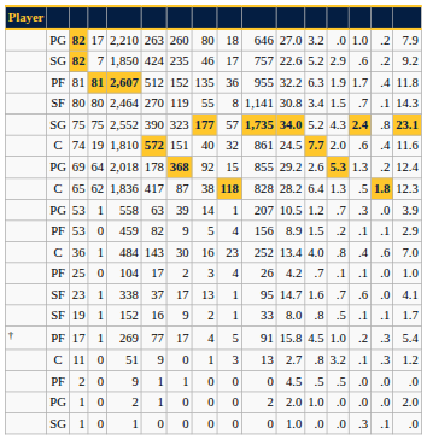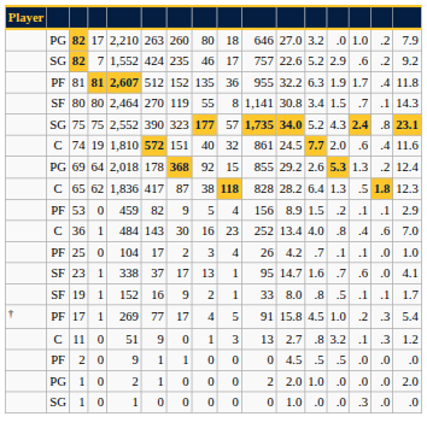 <table class="wikitable sortable" style="font-size: 95%; text-align:right;">
 <tr>
 <th style="background:#041E42; color:#FFC72C; border-top:#FFC72C 3px solid; border-bottom:#FFC72C 3px solid;">Player</th>
 <th style="background:#041E42; color:#FFC72C; border-top:#FFC72C 3px solid; border-bottom:#FFC72C 3px solid;"></th>
 <th style="background:#041E42; color:#FFC72C; border-top:#FFC72C 3px solid; border-bottom:#FFC72C 3px solid;"></th>
 <th style="background:#041E42; color:#FFC72C; border-top:#FFC72C 3px solid; border-bottom:#FFC72C 3px solid;"></th>
 <th style="background:#041E42; color:#FFC72C; border-top:#FFC72C 3px solid; border-bottom:#FFC72C 3px solid;"></th>
 <th style="background:#041E42; color:#FFC72C; border-top:#FFC72C 3px solid; border-bottom:#FFC72C 3px solid;"></th>
 <th style="background:#041E42; color:#FFC72C; border-top:#FFC72C 3px solid; border-bottom:#FFC72C 3px solid;"></th>
 <th style="background:#041E42; color:#FFC72C; border-top:#FFC72C 3px solid; border-bottom:#FFC72C 3px solid;"></th>
 <th style="background:#041E42; color:#FFC72C; border-top:#FFC72C 3px solid; border-bottom:#FFC72C 3px solid;"></th>
 <th style="background:#041E42; color:#FFC72C; border-top:#FFC72C 3px solid; border-bottom:#FFC72C 3px solid;"></th>
 <th style="background:#041E42; color:#FFC72C; border-top:#FFC72C 3px solid; border-bottom:#FFC72C 3px solid;"></th>
 <th style="background:#041E42; color:#FFC72C; border-top:#FFC72C 3px solid; border-bottom:#FFC72C 3px solid;"></th>
 <th style="background:#041E42; color:#FFC72C; border-top:#FFC72C 3px solid; border-bottom:#FFC72C 3px solid;"></th>
 <th style="background:#041E42; color:#FFC72C; border-top:#FFC72C 3px solid; border-bottom:#FFC72C 3px solid;"></th>
 <th style="background:#041E42; color:#FFC72C; border-top:#FFC72C 3px solid; border-bottom:#FFC72C 3px solid;"></th>
 <th style="background:#041E42; color:#FFC72C; border-top:#FFC72C 3px solid; border-bottom:#FFC72C 3px solid;"></th>
 </tr>
 <tr>
 <td style="text-align:left;"></td>
 <td style="text-align:center;">PG</td>
 <td style="background:#FFC72C; color:#041E42;"><strong>82</strong></td>
 <td>17</td>
 <td>2,210</td>
 <td>263</td>
 <td>260</td>
 <td>80</td>
 <td>18</td>
 <td>646</td>
 <td>27.0</td>
 <td>3.2</td>
 <td>.0</td>
 <td>1.0</td>
 <td>.2</td>
 <td>7.9</td>
 </tr>
 <tr>
 <td style="text-align:left;"></td>
 <td style="text-align:center;">SG</td>
 <td style="background:#FFC72C; color:#041E42;"><strong>82</strong></td>
 <td>7</td>
-<td>1,850</td>
+<td>1,552</td>
 <td>424</td>
 <td>235</td>
 <td>46</td>
 <td>17</td>
 <td>757</td>
 <td>22.6</td>
 <td>5.2</td>
 <td>2.9</td>
 <td>.6</td>
 <td>.2</td>
 <td>9.2</td>
 </tr>
 <tr>
 <td style="text-align:left;"></td>
 <td style="text-align:center;">PF</td>
 <td>81</td>
 <td style="background:#FFC72C; color:#041E42;"><strong>81</strong></td>
 <td style="background:#FFC72C; color:#041E42;"><strong>2,607</strong></td>
 <td>512</td>
 <td>152</td>
 <td>135</td>
 <td>36</td>
 <td>955</td>
 <td>32.2</td>
 <td>6.3</td>
 <td>1.9</td>
 <td>1.7</td>
 <td>.4</td>
 <td>11.8</td>
 </tr>
 <tr>
 <td style="text-align:left;"></td>
 <td style="text-align:center;">SF</td>
 <td>80</td>
 <td>80</td>
 <td>2,464</td>
 <td>270</td>
 <td>119</td>
 <td>55</td>
 <td>8</td>
 <td>1,141</td>
 <td>30.8</td>
 <td>3.4</td>
 <td>1.5</td>
 <td>.7</td>
 <td>.1</td>
 <td>14.3</td>
 </tr>
 <tr>
 <td style="text-align:left;"></td>
 <td style="text-align:center;">SG</td>
 <td>75</td>
 <td>75</td>
 <td>2,552</td>
 <td>390</td>
 <td>323</td>
 <td style="background:#FFC72C; color:#041E42;"><strong>177</strong></td>
 <td>57</td>
 <td style="background:#FFC72C; color:#041E42;"><strong>1,735</strong></td>
 <td style="background:#FFC72C; color:#041E42;"><strong>34.0</strong></td>
 <td>5.2</td>
 <td>4.3</td>
 <td style="background:#FFC72C; color:#041E42;"><strong>2.4</strong></td>
 <td>.8</td>
 <td style="background:#FFC72C; color:#041E42;"><strong>23.1</strong></td>
 </tr>
 <tr>
 <td style="text-align:left;"></td>
 <td style="text-align:center;">C</td>
 <td>74</td>
 <td>19</td>
 <td>1,810</td>
 <td style="background:#FFC72C; color:#041E42;"><strong>572</strong></td>
 <td>151</td>
 <td>40</td>
 <td>32</td>
 <td>861</td>
 <td>24.5</td>
 <td style="background:#FFC72C; color:#041E42;"><strong>7.7</strong></td>
 <td>2.0</td>
 <td>.6</td>
 <td>.4</td>
 <td>11.6</td>
 </tr>
 <tr>
 <td style="text-align:left;"></td>
 <td style="text-align:center;">PG</td>
 <td>69</td>
 <td>64</td>
 <td>2,018</td>
 <td>178</td>
 <td style="background:#FFC72C; color:#041E42;"><strong>368</strong></td>
 <td>92</td>
 <td>15</td>
 <td>855</td>
 <td>29.2</td>
 <td>2.6</td>
 <td style="background:#FFC72C; color:#041E42;"><strong>5.3</strong></td>
 <td>1.3</td>
 <td>.2</td>
 <td>12.4</td>
 </tr>
 <tr>
 <td style="text-align:left;"></td>
 <td style="text-align:center;">C</td>
 <td>65</td>
 <td>62</td>
 <td>1,836</td>
 <td>417</td>
 <td>87</td>
 <td>38</td>
 <td style="background:#FFC72C; color:#041E42;"><strong>118</strong></td>
 <td>828</td>
 <td>28.2</td>
 <td>6.4</td>
 <td>1.3</td>
 <td>.5</td>
 <td style="background:#FFC72C; color:#041E42;"><strong>1.8</strong></td>
 <td>12.3</td>
-</tr>
-<tr>
-<td style="text-align:left;"></td>
-<td style="text-align:center;">PG</td>
-<td>53</td>
-<td>1</td>
-<td>558</td>
-<td>63</td>
-<td>39</td>
-<td>14</td>
-<td>1</td>
-<td>207</td>
-<td>10.5</td>
-<td>1.2</td>
-<td>.7</td>
-<td>.3</td>
-<td>.0</td>
-<td>3.9</td>
 </tr>
 <tr>
 <td style="text-align:left;"></td>
 <td style="text-align:center;">PF</td>
 <td>53</td>
 <td>0</td>
 <td>459</td>
 <td>82</td>
 <td>9</td>
 <td>5</td>
 <td>4</td>
 <td>156</td>
 <td>8.9</td>
 <td>1.5</td>
 <td>.2</td>
 <td>.1</td>
 <td>.1</td>
 <td>2.9</td>
 </tr>
 <tr>
 <td style="text-align:left;"></td>
 <td style="text-align:center;">C</td>
 <td>36</td>
 <td>1</td>
 <td>484</td>
 <td>143</td>
 <td>30</td>
 <td>16</td>
 <td>23</td>
 <td>252</td>
 <td>13.4</td>
 <td>4.0</td>
 <td>.8</td>
 <td>.4</td>
 <td>.6</td>
 <td>7.0</td>
 </tr>
 <tr>
 <td style="text-align:left;"></td>
 <td style="text-align:center;">PF</td>
 <td>25</td>
 <td>0</td>
 <td>104</td>
 <td>17</td>
 <td>2</td>
 <td>3</td>
 <td>4</td>
 <td>26</td>
 <td>4.2</td>
 <td>.7</td>
 <td>.1</td>
 <td>.1</td>
 <td>.0</td>
 <td>1.0</td>
 </tr>
 <tr>
 <td style="text-align:left;"></td>
 <td style="text-align:center;">SF</td>
 <td>23</td>
 <td>1</td>
 <td>338</td>
 <td>37</td>
 <td>17</td>
 <td>13</td>
 <td>1</td>
 <td>95</td>
 <td>14.7</td>
 <td>1.6</td>
 <td>.7</td>
 <td>.6</td>
 <td>.0</td>
 <td>4.1</td>
 </tr>
 <tr>
 <td style="text-align:left;"></td>
 <td style="text-align:center;">SF</td>
 <td>19</td>
 <td>1</td>
 <td>152</td>
 <td>16</td>
 <td>9</td>
 <td>2</td>
 <td>1</td>
 <td>33</td>
 <td>8.0</td>
 <td>.8</td>
 <td>.5</td>
 <td>.1</td>
 <td>.1</td>
 <td>1.7</td>
 </tr>
 <tr>
 <td style="text-align:left;"><sup>†</sup></td>
 <td style="text-align:center;">PF</td>
 <td>17</td>
 <td>1</td>
 <td>269</td>
 <td>77</td>
 <td>17</td>
 <td>4</td>
 <td>5</td>
 <td>91</td>
 <td>15.8</td>
 <td>4.5</td>
 <td>1.0</td>
 <td>.2</td>
 <td>.3</td>
 <td>5.4</td>
 </tr>
 <tr>
 <td style="text-align:left;"></td>
 <td style="text-align:center;">C</td>
 <td>11</td>
 <td>0</td>
 <td>51</td>
 <td>9</td>
 <td>0</td>
 <td>1</td>
 <td>3</td>
 <td>13</td>
 <td>2.7</td>
 <td>.8</td>
 <td>3.2</td>
 <td>.1</td>
 <td>.3</td>
 <td>1.2</td>
 </tr>
 <tr>
 <td style="text-align:left;"></td>
 <td style="text-align:center;">PF</td>
 <td>2</td>
 <td>0</td>
 <td>9</td>
 <td>1</td>
 <td>1</td>
 <td>0</td>
 <td>0</td>
 <td>0</td>
 <td>4.5</td>
 <td>.5</td>
 <td>.5</td>
 <td>.0</td>
 <td>.0</td>
 <td>.0</td>
 </tr>
 <tr>
 <td style="text-align:left;"></td>
 <td style="text-align:center;">PG</td>
 <td>1</td>
 <td>0</td>
 <td>2</td>
 <td>1</td>
 <td>0</td>
 <td>0</td>
 <td>0</td>
 <td>2</td>
 <td>2.0</td>
 <td>1.0</td>
 <td>.0</td>
 <td>.0</td>
 <td>.0</td>
 <td>2.0</td>
 </tr>
 <tr>
 <td style="text-align:left;"></td>
 <td style="text-align:center;">SG</td>
 <td>1</td>
 <td>0</td>
 <td>1</td>
 <td>0</td>
 <td>0</td>
 <td>0</td>
 <td>0</td>
 <td>0</td>
 <td>1.0</td>
 <td>.0</td>
 <td>.0</td>
 <td>.3</td>
-<td>.1</td>
+<td>.0</td>
 <td>.0</td>
 </tr>
 </table>
